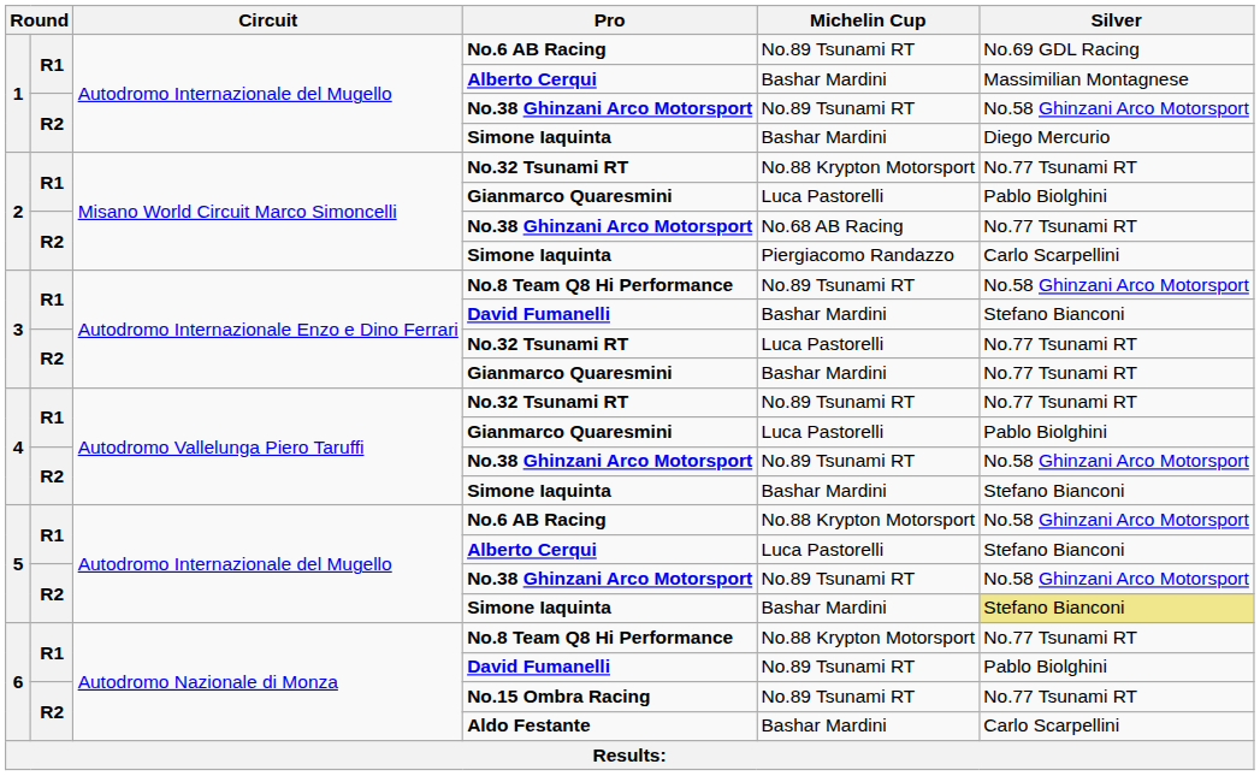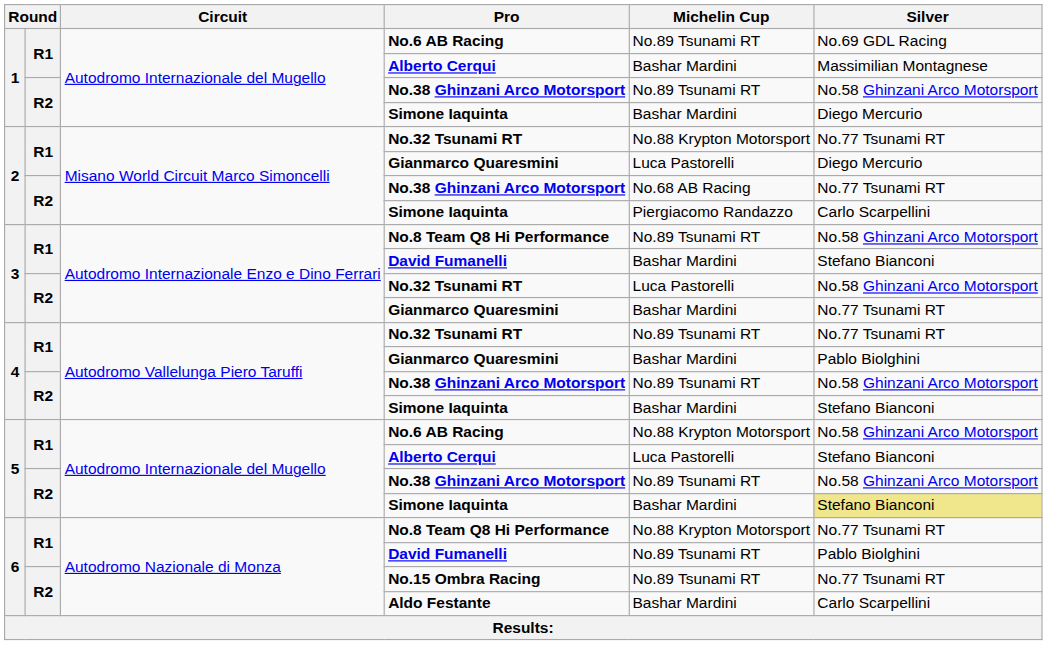 <table class="wikitable" style="font-size:85%;">
 <tr>
 <th colspan=2>Round</th>
 <th>Circuit</th>
 <th>Pro</th>
 <th>Michelin Cup</th>
 <th>Silver</th>
 </tr>
 <tr>
 <th rowspan=4>1</th>
 <th rowspan=2>R1</th>
 <td rowspan=4><a href='#'>Autodromo Internazionale del Mugello</a></td>
 <td> <strong>No.6 AB Racing</strong></td>
 <td> No.89 Tsunami RT</td>
 <td> No.69 GDL Racing</td>
 </tr>
 <tr>
 <td> <strong><a href='#'>Alberto Cerqui</a></strong></td>
 <td> Bashar Mardini</td>
 <td> Massimilian Montagnese</td>
 </tr>
 <tr>
 <th rowspan=2>R2</th>
 <td> <strong>No.38 <a href='#'>Ghinzani Arco Motorsport</a></strong></td>
 <td> No.89 Tsunami RT</td>
 <td> No.58 <a href='#'>Ghinzani Arco Motorsport</a></td>
 </tr>
 <tr>
 <td> <strong>Simone Iaquinta</strong></td>
 <td> Bashar Mardini</td>
 <td> Diego Mercurio</td>
 </tr>
 <tr>
 <th rowspan=4>2</th>
 <th rowspan=2>R1</th>
 <td rowspan=4><a href='#'>Misano World Circuit Marco Simoncelli</a></td>
 <td> <strong>No.32 Tsunami RT</strong></td>
 <td> No.88 Krypton Motorsport</td>
 <td> No.77 Tsunami RT</td>
 </tr>
 <tr>
 <td> <strong>Gianmarco Quaresmini</strong></td>
 <td> Luca Pastorelli</td>
-<td> Pablo Biolghini</td>
+<td> Diego Mercurio</td>
 </tr>
 <tr>
 <th rowspan=2>R2</th>
 <td> <strong>No.38 <a href='#'>Ghinzani Arco Motorsport</a></strong></td>
 <td> No.68 AB Racing</td>
 <td> No.77 Tsunami RT</td>
 </tr>
 <tr>
 <td> <strong>Simone Iaquinta</strong></td>
 <td> Piergiacomo Randazzo</td>
 <td> Carlo Scarpellini</td>
 </tr>
 <tr>
 <th rowspan=4>3</th>
 <th rowspan=2>R1</th>
 <td rowspan=4><a href='#'>Autodromo Internazionale Enzo e Dino Ferrari</a></td>
 <td> <strong>No.8 Team Q8 Hi Performance</strong></td>
 <td> No.89 Tsunami RT</td>
 <td> No.58 <a href='#'>Ghinzani Arco Motorsport</a></td>
 </tr>
 <tr>
 <td> <strong><a href='#'>David Fumanelli</a></strong></td>
 <td> Bashar Mardini</td>
 <td> Stefano Bianconi</td>
 </tr>
 <tr>
 <th rowspan=2>R2</th>
 <td> <strong>No.32 Tsunami RT</strong></td>
 <td> Luca Pastorelli</td>
-<td> No.77 Tsunami RT</td>
+<td> No.58 <a href='#'>Ghinzani Arco Motorsport</a></td>
 </tr>
 <tr>
 <td> <strong>Gianmarco Quaresmini</strong></td>
 <td> Bashar Mardini</td>
 <td> No.77 Tsunami RT</td>
 </tr>
 <tr>
 <th rowspan=4>4</th>
 <th rowspan=2>R1</th>
 <td rowspan=4><a href='#'>Autodromo Vallelunga Piero Taruffi</a></td>
 <td> <strong>No.32 Tsunami RT</strong></td>
 <td> No.89 Tsunami RT</td>
 <td> No.77 Tsunami RT</td>
 </tr>
 <tr>
 <td> <strong>Gianmarco Quaresmini</strong></td>
-<td> Luca Pastorelli</td>
+<td> Bashar Mardini</td>
 <td> Pablo Biolghini</td>
 </tr>
 <tr>
 <th rowspan=2>R2</th>
 <td> <strong>No.38 <a href='#'>Ghinzani Arco Motorsport</a></strong></td>
 <td> No.89 Tsunami RT</td>
 <td> No.58 <a href='#'>Ghinzani Arco Motorsport</a></td>
 </tr>
 <tr>
 <td> <strong>Simone Iaquinta</strong></td>
 <td> Bashar Mardini</td>
 <td> Stefano Bianconi</td>
 </tr>
 <tr>
 <th rowspan=4>5</th>
 <th rowspan=2>R1</th>
 <td rowspan=4><a href='#'>Autodromo Internazionale del Mugello</a></td>
 <td> <strong>No.6 AB Racing</strong></td>
 <td> No.88 Krypton Motorsport</td>
 <td> No.58 <a href='#'>Ghinzani Arco Motorsport</a></td>
 </tr>
 <tr>
 <td> <strong><a href='#'>Alberto Cerqui</a></strong></td>
 <td> Luca Pastorelli</td>
 <td> Stefano Bianconi</td>
 </tr>
 <tr>
 <th rowspan=2>R2</th>
 <td> <strong>No.38 <a href='#'>Ghinzani Arco Motorsport</a></strong></td>
 <td> No.89 Tsunami RT</td>
 <td> No.58 <a href='#'>Ghinzani Arco Motorsport</a></td>
 </tr>
 <tr>
 <td> <strong>Simone Iaquinta</strong></td>
 <td> Bashar Mardini</td>
 <td style="background: khaki;"> Stefano Bianconi</td>
 </tr>
 <tr>
 <th rowspan=4>6</th>
 <th rowspan=2>R1</th>
 <td rowspan=4><a href='#'>Autodromo Nazionale di Monza</a></td>
 <td> <strong>No.8 Team Q8 Hi Performance</strong></td>
 <td> No.88 Krypton Motorsport</td>
 <td> No.77 Tsunami RT</td>
 </tr>
 <tr>
 <td> <strong><a href='#'>David Fumanelli</a></strong></td>
 <td> No.89 Tsunami RT</td>
 <td> Pablo Biolghini</td>
 </tr>
 <tr>
 <th rowspan=2>R2</th>
 <td> <strong>No.15 Ombra Racing</strong></td>
 <td> No.89 Tsunami RT</td>
 <td> No.77 Tsunami RT</td>
 </tr>
 <tr>
 <td> <strong>Aldo Festante</strong></td>
 <td> Bashar Mardini</td>
 <td> Carlo Scarpellini</td>
 </tr>
 <tr>
 <th colspan=6>Results:</th>
 </tr>
 </table>
